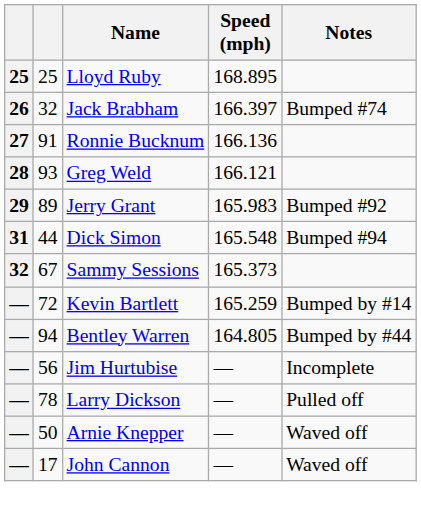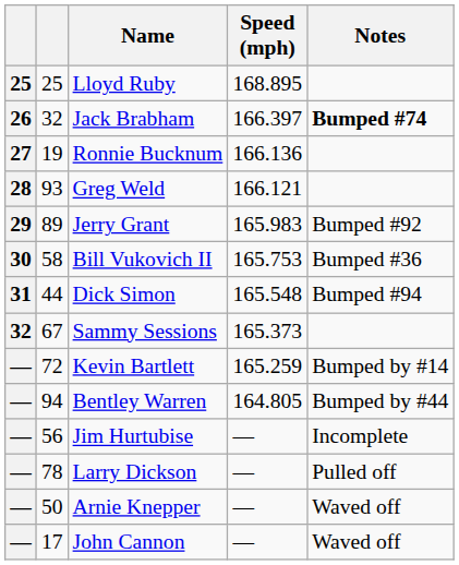 <table class="wikitable" style="font-size: 95%;">
 <tr>
 <th></th>
 <th></th>
 <th>Name</th>
 <th>Speed<br>(mph)</th>
 <th>Notes</th>
 </tr>
 <tr>
 <th>25</th>
 <td>25</td>
 <td><a href='#'>Lloyd Ruby</a></td>
 <td>168.895</td>
 <td> </td>
 </tr>
 <tr>
 <th>26</th>
 <td>32</td>
 <td><a href='#'>Jack Brabham</a></td>
 <td>166.397</td>
-<td>Bumped #74</td>
+<td><strong>Bumped #74</strong></td>
 </tr>
 <tr>
 <th>27</th>
-<td>91</td>
+<td>19</td>
 <td><a href='#'>Ronnie Bucknum</a></td>
 <td>166.136</td>
 <td> </td>
 </tr>
 <tr>
 <th>28</th>
 <td>93</td>
 <td><a href='#'>Greg Weld</a> <strong></strong></td>
 <td>166.121</td>
 <td> </td>
 </tr>
 <tr>
 <th>29</th>
 <td>89</td>
 <td><a href='#'>Jerry Grant</a></td>
 <td>165.983</td>
 <td>Bumped #92</td>
+</tr>
+<tr>
+<th>30</th>
+<td>58</td>
+<td><a href='#'>Bill Vukovich II</a></td>
+<td>165.753</td>
+<td>Bumped #36</td>
 </tr>
 <tr>
 <th>31</th>
 <td>44</td>
 <td><a href='#'>Dick Simon</a> <strong></strong></td>
 <td>165.548</td>
 <td>Bumped #94</td>
 </tr>
 <tr>
 <th>32</th>
 <td>67</td>
 <td><a href='#'>Sammy Sessions</a></td>
 <td>165.373</td>
 <td> </td>
 </tr>
 <tr>
 <th>—</th>
 <td>72</td>
 <td><a href='#'>Kevin Bartlett</a> <strong></strong></td>
 <td>165.259</td>
 <td>Bumped by #14</td>
 </tr>
 <tr>
 <th>—</th>
 <td>94</td>
 <td><a href='#'>Bentley Warren</a> <strong></strong></td>
 <td>164.805</td>
 <td>Bumped by #44</td>
 </tr>
 <tr>
 <th>—</th>
 <td>56</td>
 <td><a href='#'>Jim Hurtubise</a></td>
 <td>—</td>
 <td>Incomplete</td>
 </tr>
 <tr>
 <th>—</th>
 <td>78</td>
 <td><a href='#'>Larry Dickson</a></td>
 <td>—</td>
 <td>Pulled off</td>
 </tr>
 <tr>
 <th>—</th>
 <td>50</td>
 <td><a href='#'>Arnie Knepper</a></td>
 <td>—</td>
 <td>Waved off</td>
 </tr>
 <tr>
 <th>—</th>
 <td>17</td>
 <td><a href='#'>John Cannon</a> <strong></strong></td>
 <td>—</td>
 <td>Waved off</td>
 </tr>
 </table>
